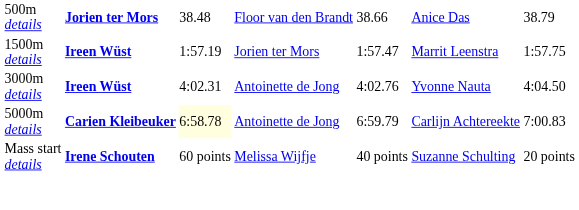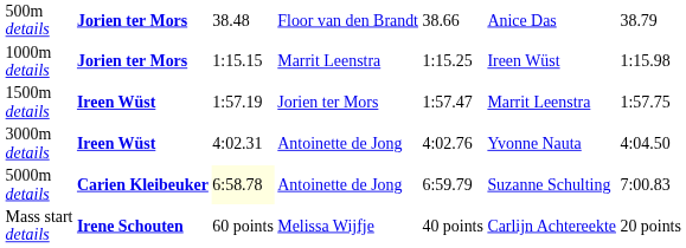 <table>
 <tr>
 <td>500m <br> <a href='#'><em>details</em></a></td>
 <td><strong><a href='#'>Jorien ter Mors</a></strong></td>
 <td>38.48</td>
 <td><a href='#'>Floor van den Brandt</a></td>
 <td>38.66</td>
 <td><a href='#'>Anice Das</a></td>
 <td>38.79</td>
+</tr>
+<tr>
+<td>1000m <br> <a href='#'><em>details</em></a></td>
+<td><strong><a href='#'>Jorien ter Mors</a></strong></td>
+<td>1:15.15</td>
+<td><a href='#'>Marrit Leenstra</a></td>
+<td>1:15.25</td>
+<td><a href='#'>Ireen Wüst</a></td>
+<td>1:15.98</td>
 </tr>
 <tr>
 <td>1500m <br> <a href='#'><em>details</em></a></td>
 <td><strong><a href='#'>Ireen Wüst</a></strong></td>
 <td>1:57.19</td>
 <td><a href='#'>Jorien ter Mors</a></td>
 <td>1:57.47</td>
 <td><a href='#'>Marrit Leenstra</a></td>
 <td>1:57.75</td>
 </tr>
 <tr>
 <td>3000m <br> <a href='#'><em>details</em></a></td>
 <td><strong><a href='#'>Ireen Wüst</a></strong></td>
 <td>4:02.31</td>
 <td><a href='#'>Antoinette de Jong</a></td>
 <td>4:02.76</td>
 <td><a href='#'>Yvonne Nauta</a></td>
 <td>4:04.50</td>
 </tr>
 <tr>
 <td>5000m <br> <a href='#'><em>details</em></a></td>
 <td><strong><a href='#'>Carien Kleibeuker</a></strong></td>
 <td style="background: lightyellow;">6:58.78</td>
 <td><a href='#'>Antoinette de Jong</a></td>
 <td>6:59.79</td>
-<td><a href='#'>Carlijn Achtereekte</a></td>
+<td><a href='#'>Suzanne Schulting</a></td>
 <td>7:00.83</td>
 </tr>
 <tr>
 <td>Mass start <br> <a href='#'><em>details</em></a></td>
 <td><strong><a href='#'>Irene Schouten</a></strong></td>
 <td>60 points</td>
 <td><a href='#'>Melissa Wijfje</a></td>
 <td>40 points</td>
-<td><a href='#'>Suzanne Schulting</a></td>
+<td><a href='#'>Carlijn Achtereekte</a></td>
 <td>20 points</td>
 </tr>
 </table>
